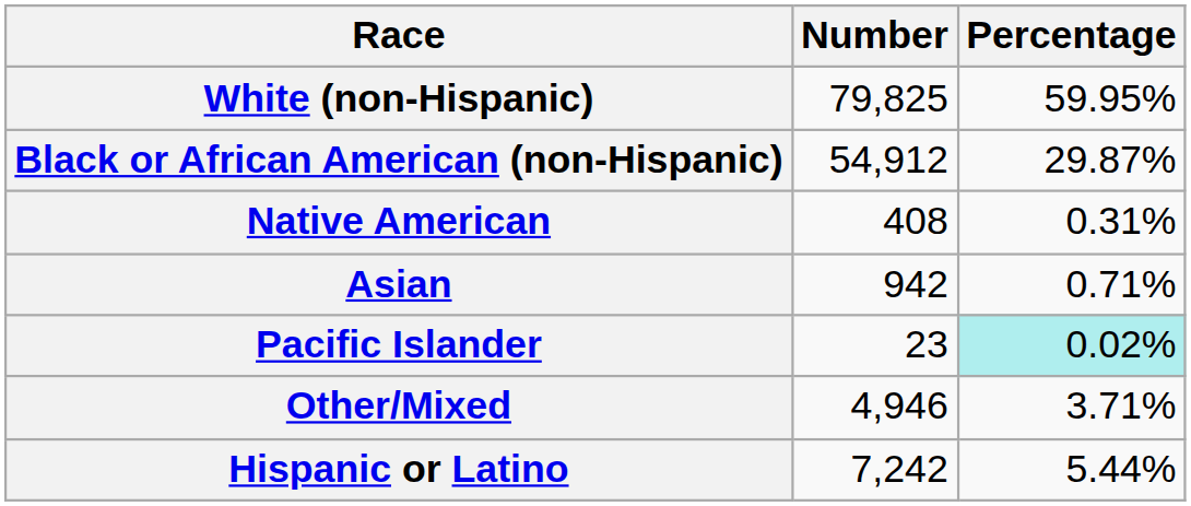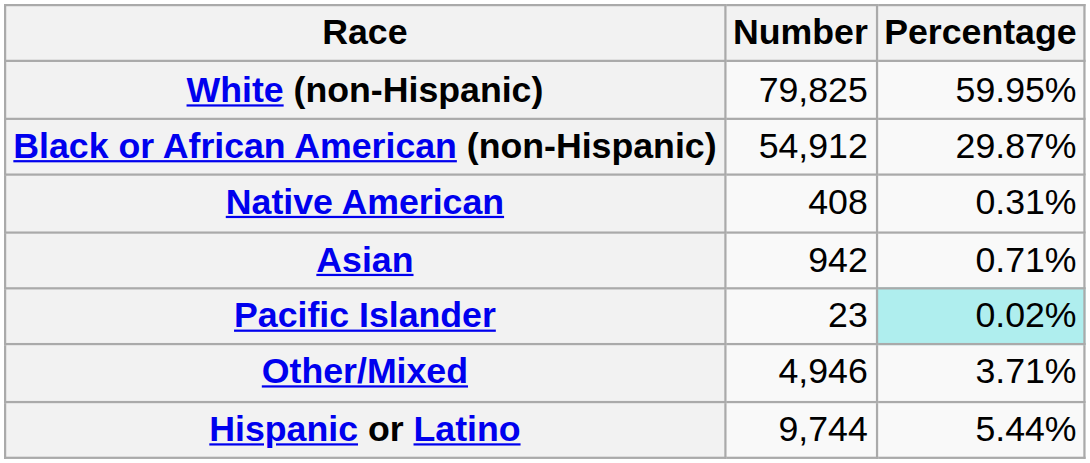 <table class="wikitable" style="text-align:right">
 <tr>
 <th scope="col">Race</th>
 <th scope="col">Number</th>
 <th scope="col">Percentage</th>
 </tr>
 <tr>
 <th scope="row"><a href='#'>White</a> (non-Hispanic)</th>
 <td>79,825</td>
 <td>59.95%</td>
 </tr>
 <tr>
 <th scope="row"><a href='#'>Black or African American</a> (non-Hispanic)</th>
 <td>54,912</td>
 <td>29.87%</td>
 </tr>
 <tr>
 <th scope="row"><a href='#'>Native American</a></th>
 <td>408</td>
 <td>0.31%</td>
 </tr>
 <tr>
 <th scope="row"><a href='#'>Asian</a></th>
 <td>942</td>
 <td>0.71%</td>
 </tr>
 <tr>
 <th scope="row"><a href='#'>Pacific Islander</a></th>
 <td>23</td>
 <td style="background: paleturquoise;">0.02%</td>
 </tr>
 <tr>
 <th scope="row"><a href='#'>Other/Mixed</a></th>
 <td>4,946</td>
 <td>3.71%</td>
 </tr>
 <tr>
 <th scope="row"><a href='#'>Hispanic</a> or <a href='#'>Latino</a></th>
-<td>7,242</td>
+<td>9,744</td>
 <td>5.44%</td>
 </tr>
 </table>
